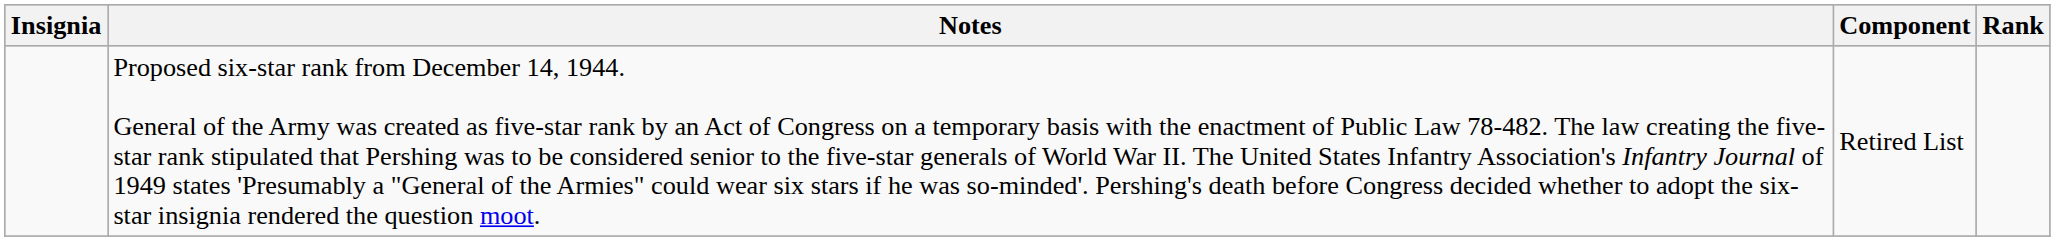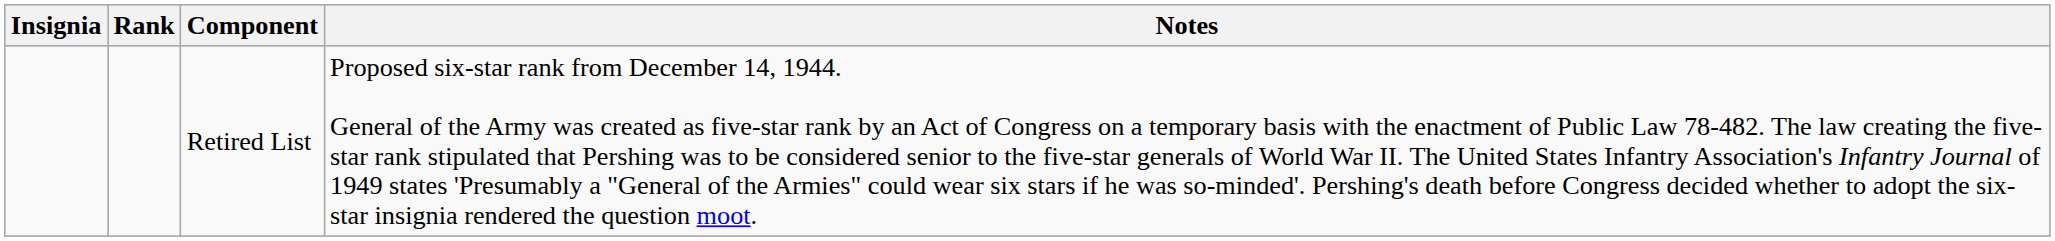 <table class="wikitable">
 <tr>
 <th>Insignia</th>
+<th>Rank</th>
+<th>Component</th>
 <th>Notes</th>
-<th>Component</th>
-<th>Rank</th>
 </tr>
 <tr>
 <td></td>
+<td></td>
+<td>Retired List</td>
 <td>Proposed six-star rank from December 14, 1944.<br><br>General of the Army was created as five-star rank by an Act of Congress on a temporary basis with the enactment of Public Law 78-482. The law creating the five-star rank stipulated that Pershing was to be considered senior to the five-star generals of World War II. The United States Infantry Association's <em>Infantry Journal</em> of 1949 states 'Presumably a "General of the Armies" could wear six stars if he was so-minded'. Pershing's death before Congress decided whether to adopt the six-star insignia rendered the question <a href='#'>moot</a>.</td>
-<td>Retired List</td>
-<td></td>
 </tr>
 </table>
